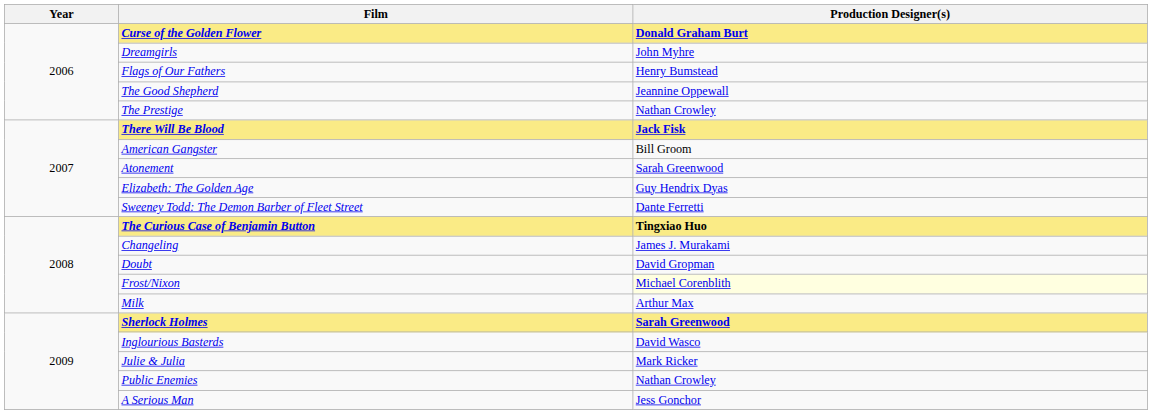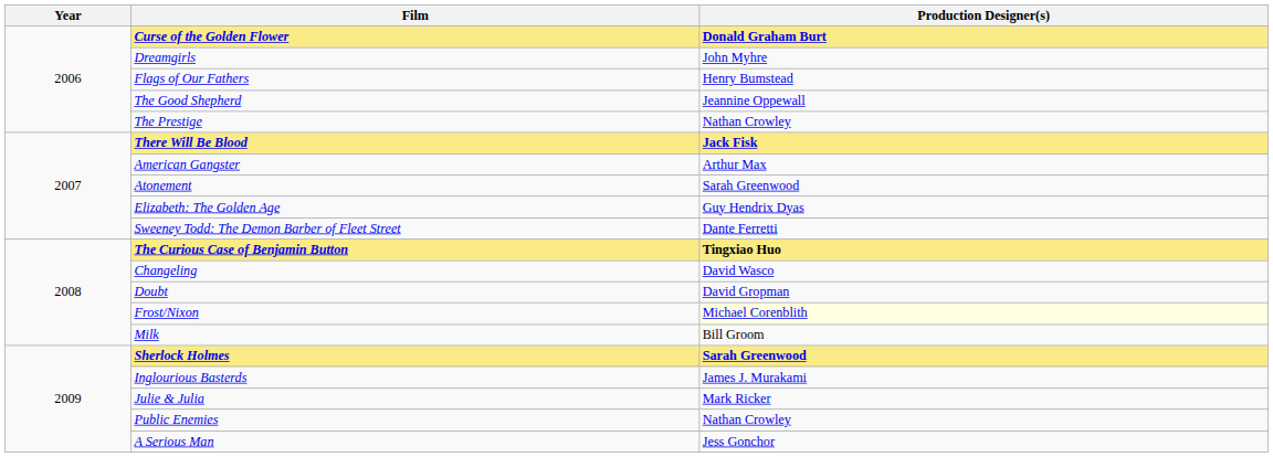 <table class="wikitable" width="95%" cellpadding="5">
 <tr>
 <th width="10%">Year</th>
 <th width="45%">Film</th>
 <th width="45%">Production Designer(s)</th>
 </tr>
 <tr>
 <td rowspan="5" style="text-align:center;">2006</td>
 <td style="background:#FAEB86;"><strong><em><a href='#'>Curse of the Golden Flower</a></em></strong></td>
 <td style="background:#FAEB86;"><strong><a href='#'>Donald Graham Burt</a></strong></td>
 </tr>
 <tr>
 <td><em><a href='#'>Dreamgirls</a></em></td>
 <td><a href='#'>John Myhre</a></td>
 </tr>
 <tr>
 <td><em><a href='#'>Flags of Our Fathers</a></em></td>
 <td><a href='#'>Henry Bumstead</a></td>
 </tr>
 <tr>
 <td><em><a href='#'>The Good Shepherd</a></em></td>
 <td><a href='#'>Jeannine Oppewall</a></td>
 </tr>
 <tr>
 <td><em><a href='#'>The Prestige</a></em></td>
 <td><a href='#'>Nathan Crowley</a></td>
 </tr>
 <tr>
 <td rowspan="5" style="text-align:center;">2007</td>
 <td style="background:#FAEB86;"><strong><em><a href='#'>There Will Be Blood</a></em></strong></td>
 <td style="background:#FAEB86;"><strong><a href='#'>Jack Fisk</a></strong></td>
 </tr>
 <tr>
 <td><em><a href='#'>American Gangster</a></em></td>
-<td>Bill Groom</td>
+<td><a href='#'>Arthur Max</a></td>
 </tr>
 <tr>
 <td><em><a href='#'>Atonement</a></em></td>
 <td><a href='#'>Sarah Greenwood</a></td>
 </tr>
 <tr>
 <td><em><a href='#'>Elizabeth: The Golden Age</a></em></td>
 <td><a href='#'>Guy Hendrix Dyas</a></td>
 </tr>
 <tr>
 <td><em><a href='#'>Sweeney Todd: The Demon Barber of Fleet Street</a></em></td>
 <td><a href='#'>Dante Ferretti</a></td>
 </tr>
 <tr>
 <td rowspan="5" style="text-align:center;">2008</td>
 <td style="background:#FAEB86;"><strong><em><a href='#'>The Curious Case of Benjamin Button</a></em></strong></td>
 <td style="background:#FAEB86;"><strong>Tingxiao Huo</strong></td>
 </tr>
 <tr>
 <td><em><a href='#'>Changeling</a></em></td>
-<td><a href='#'>James J. Murakami</a></td>
+<td><a href='#'>David Wasco</a></td>
 </tr>
 <tr>
 <td><em><a href='#'>Doubt</a></em></td>
 <td><a href='#'>David Gropman</a></td>
 </tr>
 <tr>
 <td><em><a href='#'>Frost/Nixon</a></em></td>
 <td style="background: lightyellow;"><a href='#'>Michael Corenblith</a></td>
 </tr>
 <tr>
 <td><em><a href='#'>Milk</a></em></td>
-<td><a href='#'>Arthur Max</a></td>
+<td>Bill Groom</td>
 </tr>
 <tr>
 <td rowspan="5" style="text-align:center;">2009</td>
 <td style="background:#FAEB86;"><strong><em><a href='#'>Sherlock Holmes</a></em></strong></td>
 <td style="background:#FAEB86;"><strong><a href='#'>Sarah Greenwood</a></strong></td>
 </tr>
 <tr>
 <td><em><a href='#'>Inglourious Basterds</a></em></td>
-<td><a href='#'>David Wasco</a></td>
+<td><a href='#'>James J. Murakami</a></td>
 </tr>
 <tr>
 <td><em><a href='#'>Julie & Julia</a></em></td>
 <td><a href='#'>Mark Ricker</a></td>
 </tr>
 <tr>
 <td><em><a href='#'>Public Enemies</a></em></td>
 <td><a href='#'>Nathan Crowley</a></td>
 </tr>
 <tr>
 <td><em><a href='#'>A Serious Man</a></em></td>
 <td><a href='#'>Jess Gonchor</a></td>
 </tr>
 </table>
